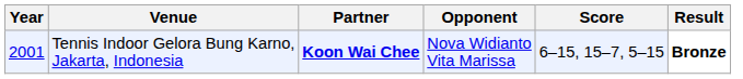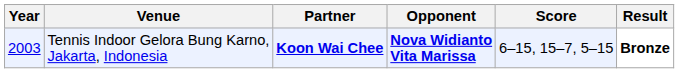 <table class="sortable wikitable" style="font-size: 90%;">
 <tr>
 <th>Year</th>
 <th>Venue</th>
 <th>Partner</th>
 <th>Opponent</th>
 <th>Score</th>
 <th>Result</th>
 </tr>
 <tr style="background:#ECF2FF">
-<td align="center"><a href='#'>2001</a></td>
+<td align="center"><a href='#'>2003</a></td>
 <td align="left">Tennis Indoor Gelora Bung Karno,<br><a href='#'>Jakarta</a>, <a href='#'>Indonesia</a></td>
 <td align="left"><strong> <a href='#'>Koon Wai Chee</a></strong></td>
-<td align="left"> <a href='#'>Nova Widianto</a> <br>  <a href='#'>Vita Marissa</a></td>
+<td align="left"><strong> <a href='#'>Nova Widianto</a> <br>  <a href='#'>Vita Marissa</a></strong></td>
 <td align="left">6–15, 15–7, 5–15</td>
 <td style="text-align:left; background:white"> <strong>Bronze</strong></td>
 </tr>
 </table>
